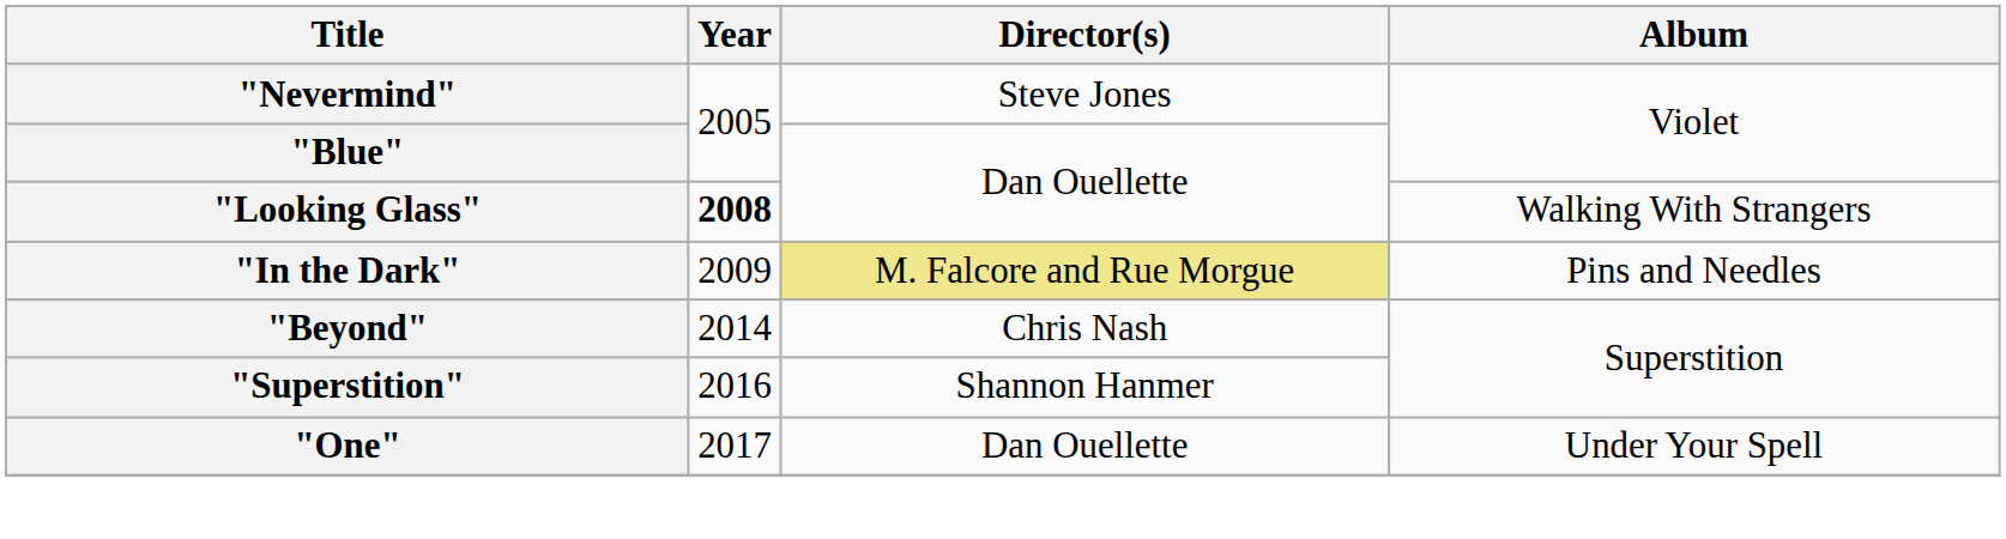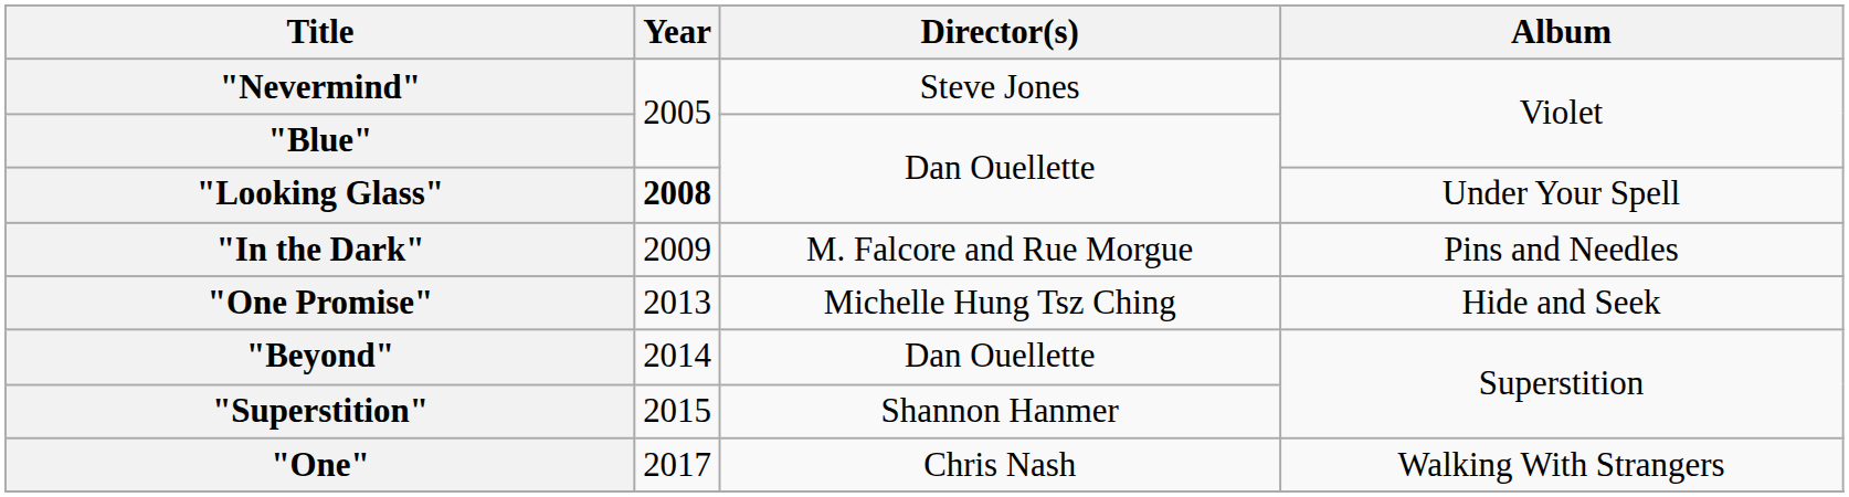 <table class="wikitable plainrowheaders" style="text-align:center;">
 <tr>
 <th scope="col" style="width:18em;">Title</th>
 <th scope="col">Year</th>
 <th scope="col" style="width:16em;">Director(s)</th>
 <th scope="col" style="width:16em;">Album</th>
 </tr>
 <tr>
 <th scope="row">"Nevermind"</th>
 <td rowspan="2">2005</td>
 <td>Steve Jones</td>
 <td rowspan="2">Violet</td>
 </tr>
 <tr>
 <th scope="row">"Blue"</th>
 <td rowspan="2">Dan Ouellette</td>
 </tr>
 <tr>
 <th scope="row">"Looking Glass"</th>
 <td><strong>2008</strong></td>
-<td>Walking With Strangers</td>
+<td>Under Your Spell</td>
 </tr>
 <tr>
 <th scope="row">"In the Dark"</th>
 <td>2009</td>
-<td style="background: khaki;">M. Falcore and Rue Morgue</td>
+<td>M. Falcore and Rue Morgue</td>
 <td>Pins and Needles</td>
+</tr>
+<tr>
+<th scope="row">"One Promise"</th>
+<td>2013</td>
+<td>Michelle Hung Tsz Ching</td>
+<td>Hide and Seek</td>
 </tr>
 <tr>
 <th scope="row">"Beyond"</th>
 <td>2014</td>
-<td>Chris Nash</td>
+<td>Dan Ouellette</td>
 <td rowspan="2">Superstition</td>
 </tr>
 <tr>
 <th scope="row">"Superstition"</th>
-<td>2016</td>
+<td>2015</td>
 <td>Shannon Hanmer</td>
 </tr>
 <tr>
 <th scope="row">"One"</th>
 <td>2017</td>
-<td>Dan Ouellette</td>
-<td>Under Your Spell</td>
+<td>Chris Nash</td>
+<td>Walking With Strangers</td>
 </tr>
 <tr>
 </tr>
 </table>
